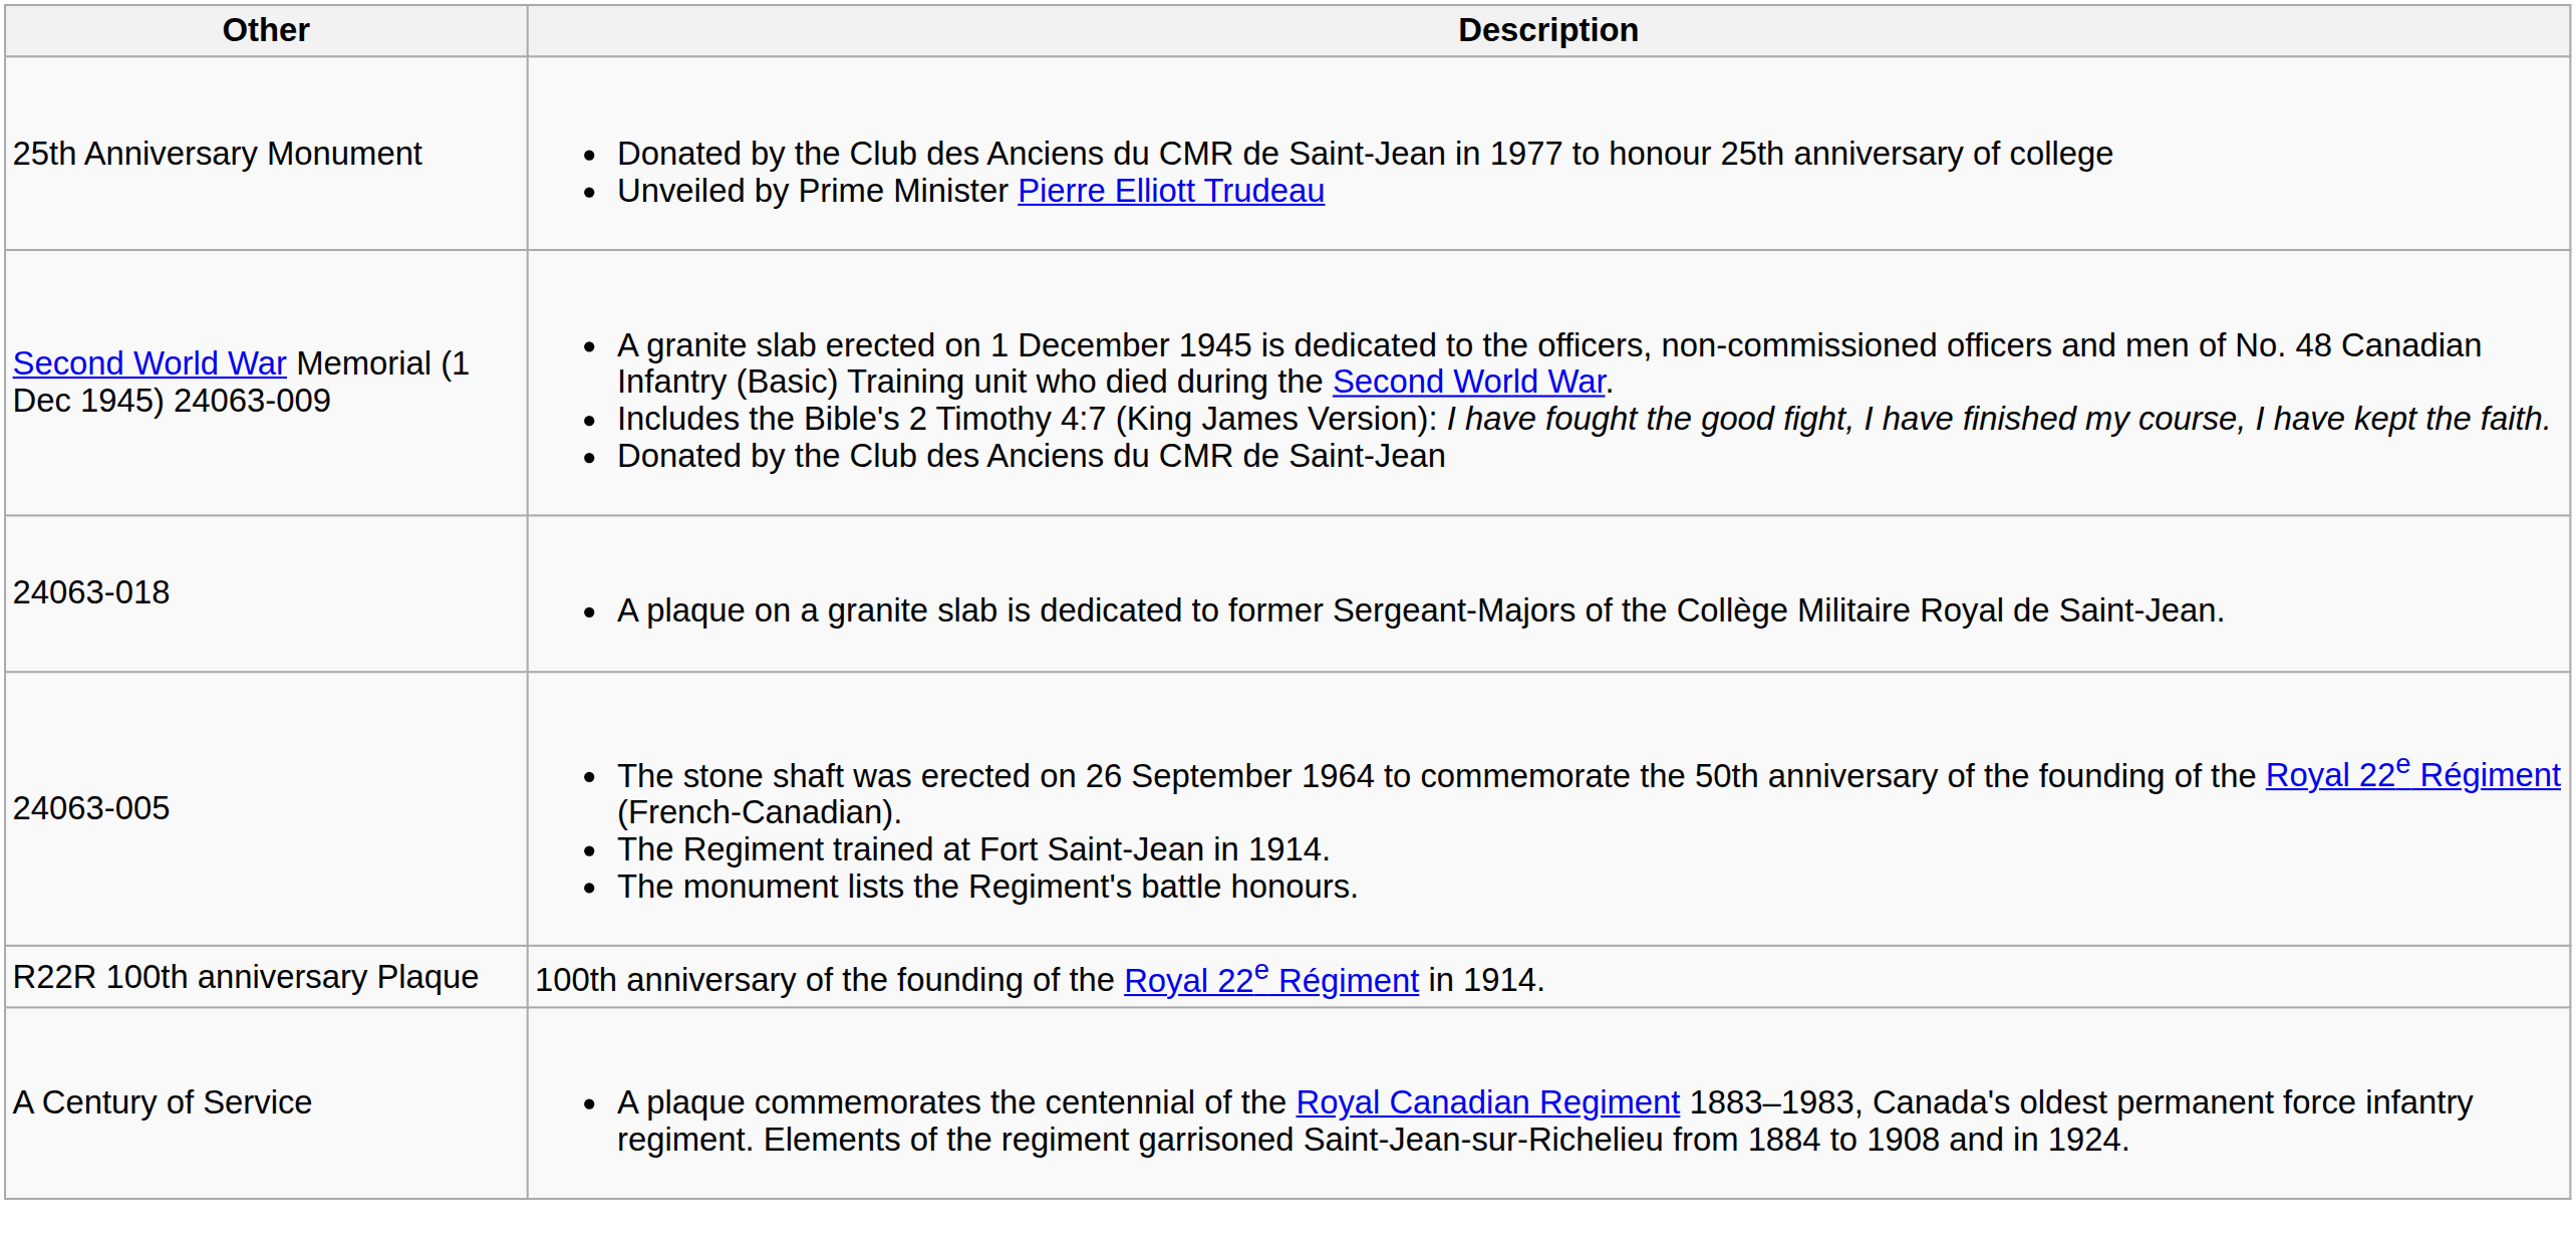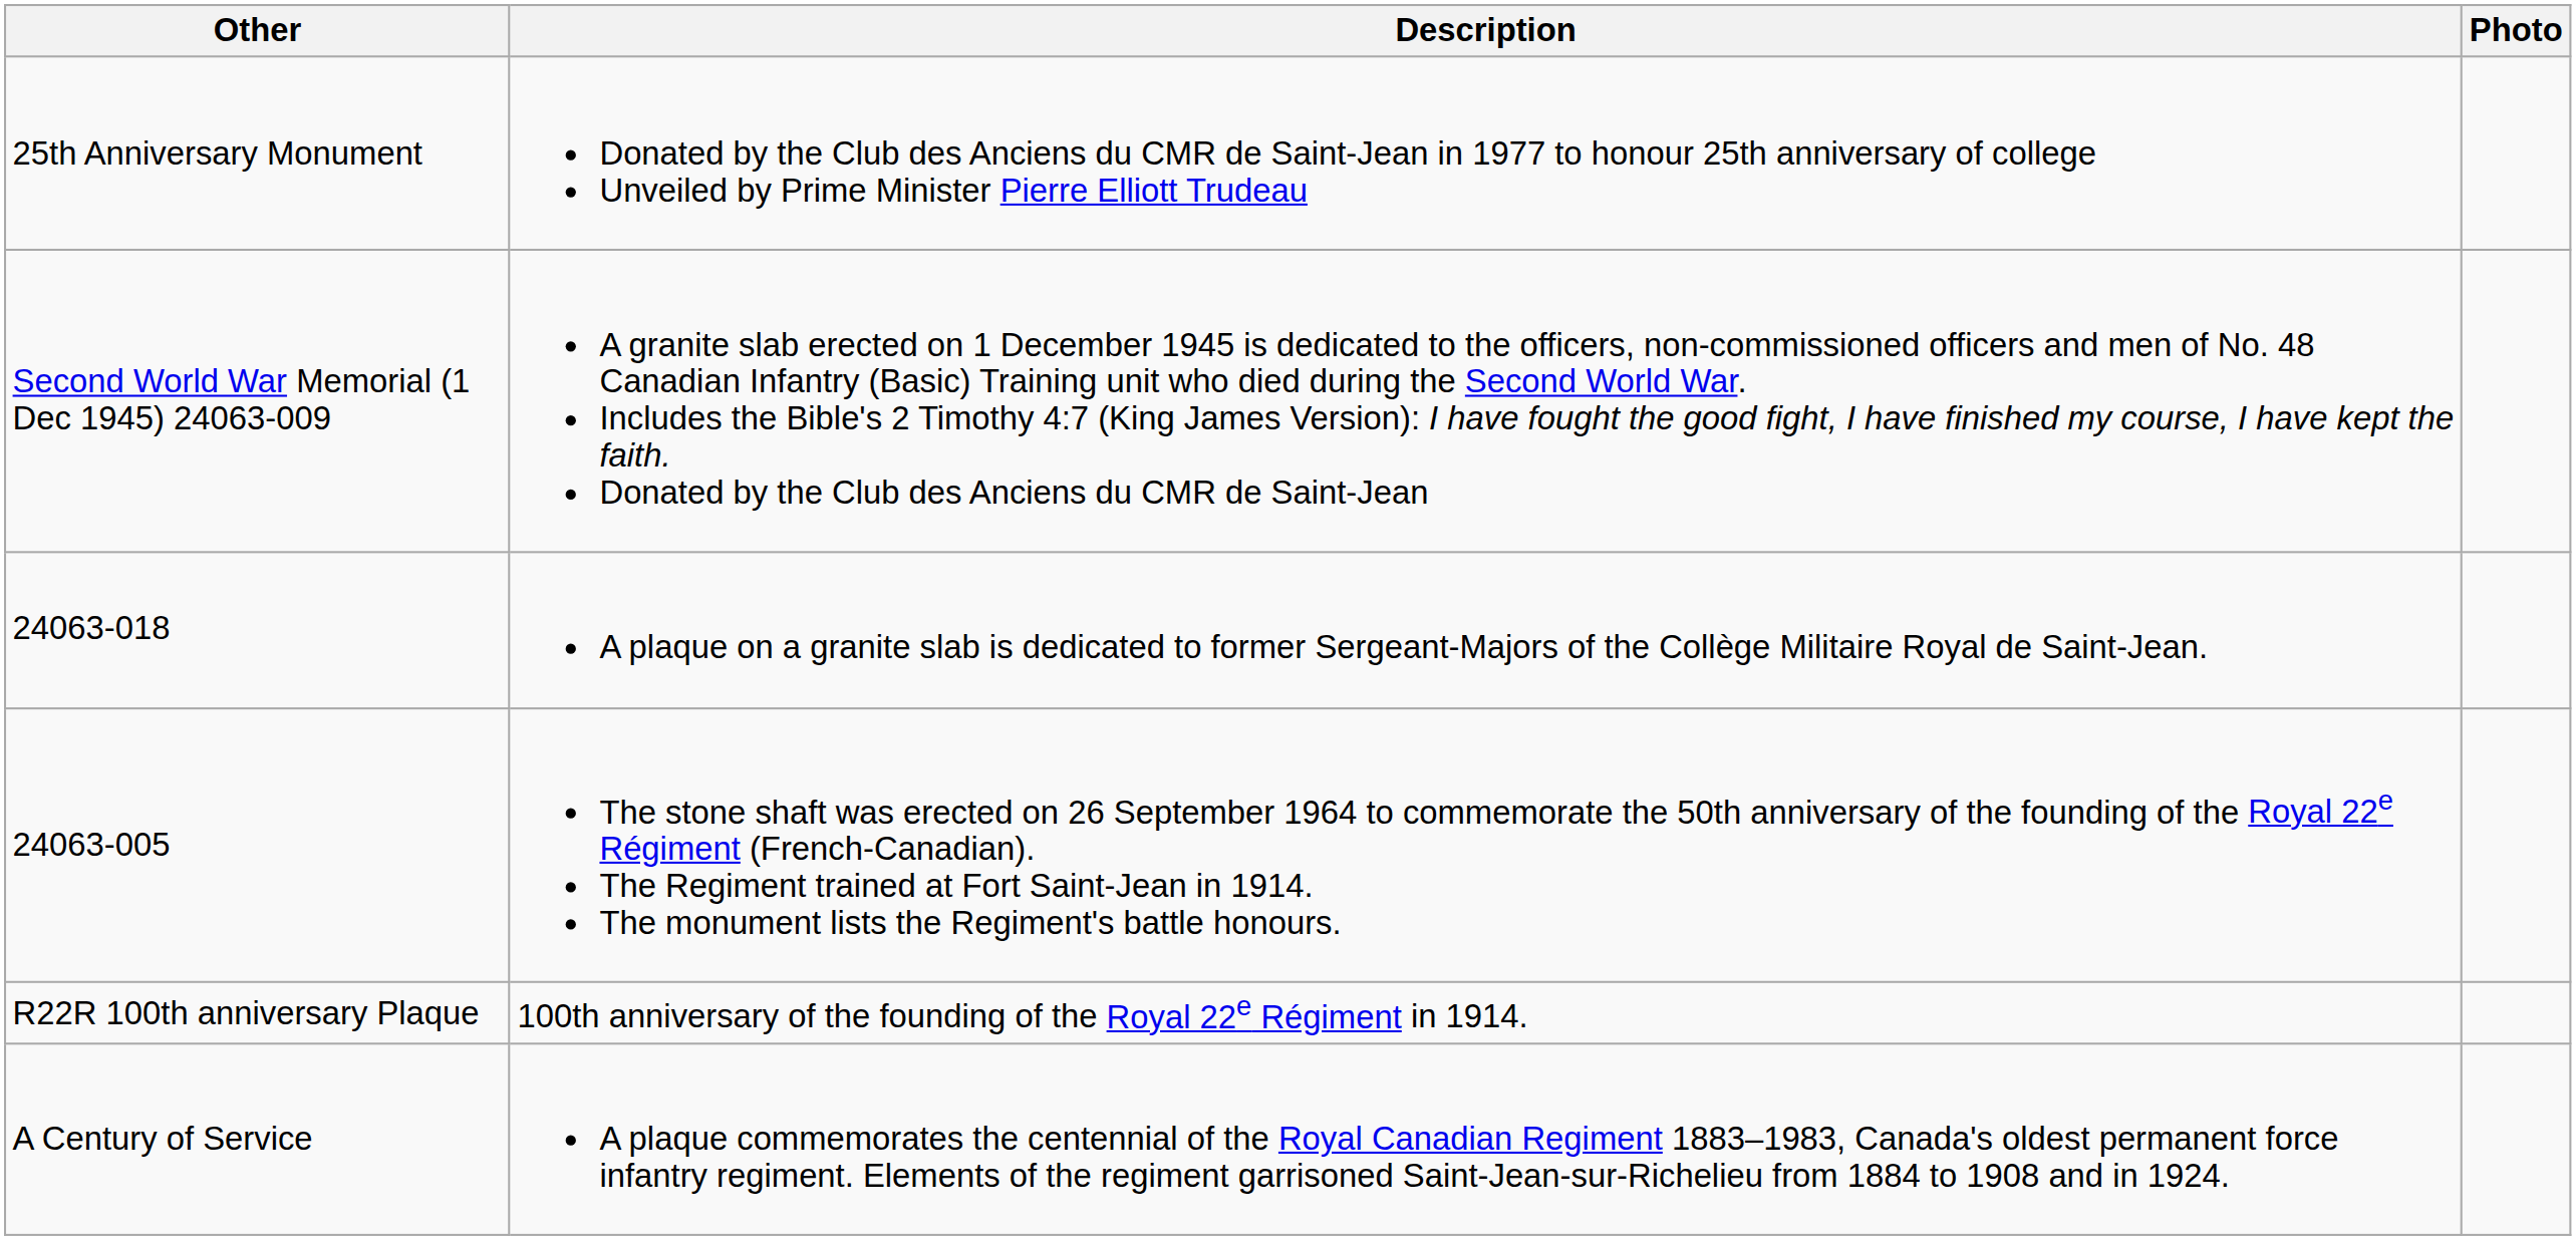 <table class="wikitable">
 <tr>
 <th>Other</th>
 <th>Description</th>
+<th>Photo</th>
 </tr>
 <tr>
 <td>25th Anniversary Monument</td>
 <td><br><ul><li>Donated by the Club des Anciens du CMR de Saint-Jean in 1977 to honour 25th anniversary of college</li><li>Unveiled by Prime Minister <a href='#'>Pierre Elliott Trudeau</a></li></ul></td>
+<td></td>
 </tr>
 <tr>
 <td><a href='#'>Second World War</a> Memorial (1 Dec 1945) 24063-009</td>
 <td><br><ul><li>A granite slab erected on 1 December 1945 is dedicated to the officers, non-commissioned officers and men of No. 48 Canadian Infantry (Basic) Training unit who died during the <a href='#'>Second World War</a>.</li><li>Includes the Bible's 2 Timothy 4:7 (King James Version): <em>I have fought the good fight, I have finished my course, I have kept the faith.</em></li><li>Donated by the Club des Anciens du CMR de Saint-Jean</li></ul></td>
+<td></td>
 </tr>
 <tr>
 <td>24063-018</td>
 <td><br><ul><li>A plaque on a granite slab is dedicated to former Sergeant-Majors of the Collège Militaire Royal de Saint-Jean.</li></ul></td>
+<td></td>
 </tr>
 <tr>
 <td>24063-005</td>
 <td><br><ul><li>The stone shaft was erected on 26 September 1964 to commemorate the 50th anniversary of the founding of the <a href='#'>Royal 22<sup>e</sup> Régiment</a> (French-Canadian).</li><li>The Regiment trained at Fort Saint-Jean in 1914.</li><li>The monument lists the Regiment's battle honours.</li></ul></td>
+<td></td>
 </tr>
 <tr>
 <td>R22R 100th anniversary Plaque</td>
 <td>100th anniversary of the founding of the <a href='#'>Royal 22<sup>e</sup> Régiment</a> in 1914.</td>
+<td></td>
 </tr>
 <tr>
 <td>A Century of Service</td>
 <td><br><ul><li>A plaque commemorates the centennial of the <a href='#'>Royal Canadian Regiment</a> 1883–1983, Canada's oldest permanent force infantry regiment. Elements of the regiment garrisoned Saint-Jean-sur-Richelieu from 1884 to 1908 and in 1924.</li></ul></td>
+<td></td>
 </tr>
 </table>
